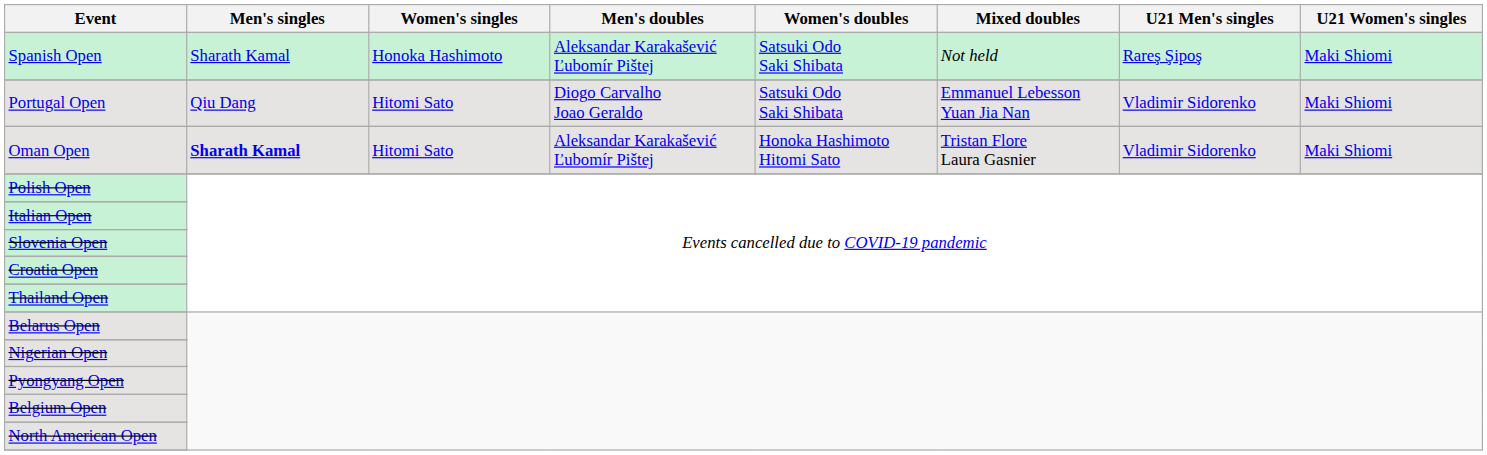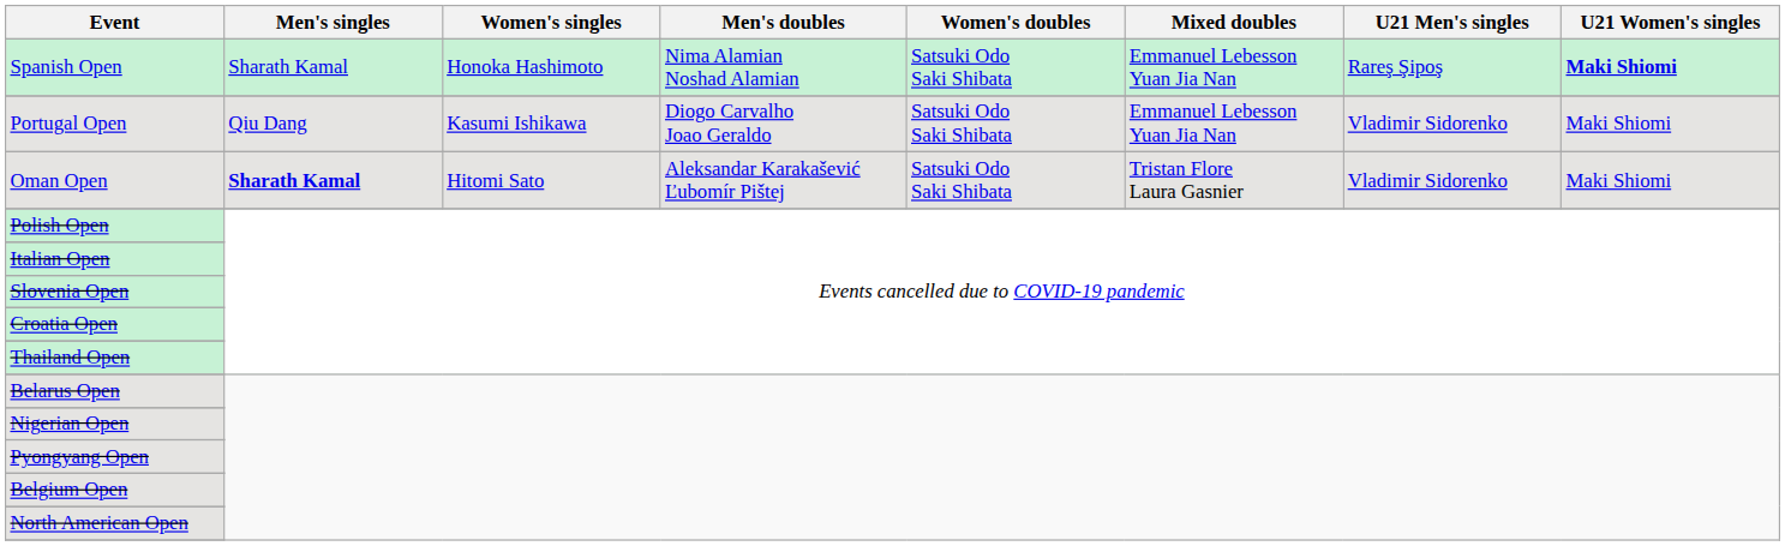 <table class=wikitable style="font-size:90%">
 <tr>
 <th width="150">Event</th>
 <th width="150">Men's singles</th>
 <th width="150">Women's singles</th>
 <th width="170">Men's doubles</th>
 <th width="150">Women's doubles</th>
 <th width="150">Mixed doubles</th>
 <th width="150">U21 Men's singles</th>
 <th width="150">U21 Women's singles</th>
 </tr>
 <tr>
 </tr>
 <tr bgcolor=#c7f2d5>
 <td> <a href='#'>Spanish Open</a></td>
 <td> <a href='#'>Sharath Kamal</a></td>
 <td> <a href='#'>Honoka Hashimoto</a></td>
-<td> <a href='#'>Aleksandar Karakašević</a><br> <a href='#'>Ľubomír Pištej</a></td>
+<td> <a href='#'>Nima Alamian</a><br> <a href='#'>Noshad Alamian</a></td>
 <td> <a href='#'>Satsuki Odo</a><br> <a href='#'>Saki Shibata</a></td>
-<td><em>Not held</em></td>
+<td> <a href='#'>Emmanuel Lebesson</a><br> <a href='#'>Yuan Jia Nan</a></td>
 <td> <a href='#'>Rareş Şipoş</a></td>
-<td> <a href='#'>Maki Shiomi</a></td>
+<td><strong> <a href='#'>Maki Shiomi</a></strong></td>
 </tr>
 <tr>
 </tr>
 <tr bgcolor=#e5e4e2>
 <td> <a href='#'>Portugal Open</a></td>
 <td> <a href='#'>Qiu Dang</a></td>
-<td> <a href='#'>Hitomi Sato</a></td>
+<td> <a href='#'>Kasumi Ishikawa</a></td>
 <td> <a href='#'>Diogo Carvalho</a><br> <a href='#'>Joao Geraldo</a></td>
 <td> <a href='#'>Satsuki Odo</a><br> <a href='#'>Saki Shibata</a></td>
 <td> <a href='#'>Emmanuel Lebesson</a><br> <a href='#'>Yuan Jia Nan</a></td>
 <td> <a href='#'>Vladimir Sidorenko</a></td>
 <td> <a href='#'>Maki Shiomi</a></td>
 </tr>
 <tr>
 </tr>
 <tr bgcolor=#e5e4e2>
 <td> <a href='#'>Oman Open</a></td>
 <td><strong> <a href='#'>Sharath Kamal</a></strong></td>
 <td> <a href='#'>Hitomi Sato</a></td>
 <td> <a href='#'>Aleksandar Karakašević</a><br> <a href='#'>Ľubomír Pištej</a></td>
-<td> <a href='#'>Honoka Hashimoto</a><br> <a href='#'>Hitomi Sato</a></td>
+<td> <a href='#'>Satsuki Odo</a><br> <a href='#'>Saki Shibata</a></td>
 <td> <a href='#'>Tristan Flore</a><br> Laura Gasnier</td>
 <td> <a href='#'>Vladimir Sidorenko</a></td>
 <td> <a href='#'>Maki Shiomi</a></td>
 </tr>
 <tr>
 </tr>
 <tr bgcolor=#c7f2d5>
 <td> <s><a href='#'>Polish Open</a></s></td>
 <td bgcolor=#FFFFFF colspan=7 rowspan=10 align="center"><em>Events cancelled due to <a href='#'>COVID-19 pandemic</a></em></td>
 </tr>
 <tr>
 </tr>
 <tr bgcolor=#c7f2d5>
 <td> <s><a href='#'>Italian Open</a></s></td>
 </tr>
 <tr>
 </tr>
 <tr bgcolor=#c7f2d5>
 <td> <s><a href='#'>Slovenia Open</a></s></td>
 </tr>
 <tr>
 </tr>
 <tr bgcolor=#c7f2d5>
 <td> <s><a href='#'>Croatia Open</a></s></td>
 </tr>
 <tr>
 </tr>
 <tr bgcolor=#c7f2d5>
 <td> <s><a href='#'>Thailand Open</a></s></td>
 </tr>
 <tr>
 </tr>
 <tr bgcolor=#e5e4e2>
 <td> <s><a href='#'>Belarus Open</a></s></td>
 </tr>
 <tr>
 </tr>
 <tr bgcolor=#e5e4e2>
 <td> <s><a href='#'>Nigerian Open</a></s></td>
 </tr>
 <tr>
 </tr>
 <tr bgcolor=#e5e4e2>
 <td> <s><a href='#'>Pyongyang Open</a></s></td>
 </tr>
 <tr>
 </tr>
 <tr bgcolor=#e5e4e2>
 <td> <s><a href='#'>Belgium Open</a></s></td>
 </tr>
 <tr>
 </tr>
 <tr bgcolor=#e5e4e2>
 <td> <s><a href='#'>North American Open</a></s></td>
 </tr>
 <tr>
 </tr>
 </table>
